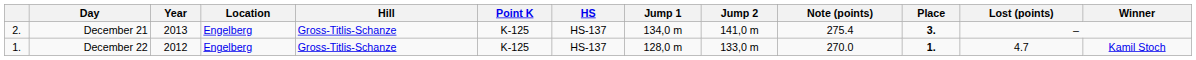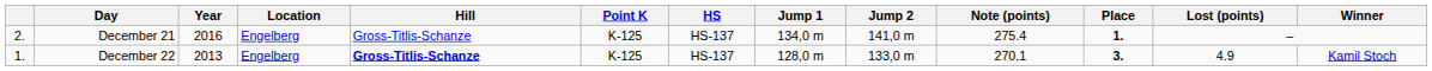 <table width=100% style="font-size: 89%; text-align:center" class=wikitable>
 <tr>
 <th></th>
 <th>Day</th>
 <th>Year</th>
 <th>Location</th>
 <th>Hill</th>
 <th><a href='#'>Point K</a></th>
 <th><a href='#'>HS</a></th>
 <th>Jump 1</th>
 <th>Jump 2</th>
 <th>Note (points)</th>
 <th>Place</th>
 <th>Lost (points)</th>
 <th>Winner</th>
 </tr>
 <tr>
 <td>2.</td>
 <td align=right>December 21</td>
-<td>2013</td>
+<td>2016</td>
 <td align=left><a href='#'>Engelberg</a></td>
 <td align=left><a href='#'>Gross-Titlis-Schanze</a></td>
 <td>K-125</td>
 <td>HS-137</td>
 <td>134,0 m</td>
 <td>141,0 m</td>
 <td>275.4</td>
-<td><strong>3.</strong></td>
+<td><strong>1.</strong></td>
 <td colspan=2>–</td>
 </tr>
 <tr>
 <td>1.</td>
 <td align=right>December 22</td>
-<td>2012</td>
+<td>2013</td>
 <td align=left><a href='#'>Engelberg</a></td>
-<td align=left><a href='#'>Gross-Titlis-Schanze</a></td>
+<td align=left><strong><a href='#'>Gross-Titlis-Schanze</a></strong></td>
 <td>K-125</td>
 <td>HS-137</td>
 <td>128,0 m</td>
 <td>133,0 m</td>
-<td>270.0</td>
-<td><strong>1.</strong></td>
-<td>4.7</td>
+<td>270.1</td>
+<td><strong>3.</strong></td>
+<td>4.9</td>
 <td><a href='#'>Kamil Stoch</a></td>
 </tr>
 </table>
